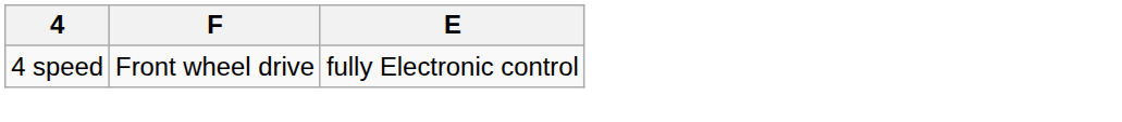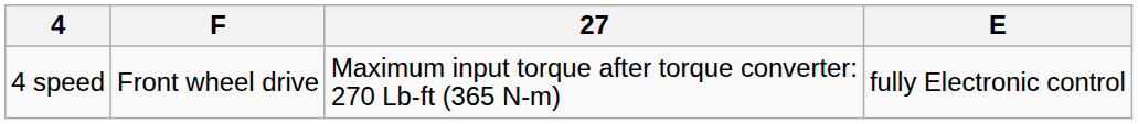 <table class=wikitable>
 <tr>
 <th>4</th>
 <th>F</th>
+<th>27</th>
 <th>E</th>
 </tr>
 <tr>
 <td>4 speed</td>
 <td>Front wheel drive</td>
+<td>Maximum input torque after torque converter:<br>270 Lb-ft (365 N-m)</td>
 <td>fully Electronic control</td>
 </tr>
 </table>
